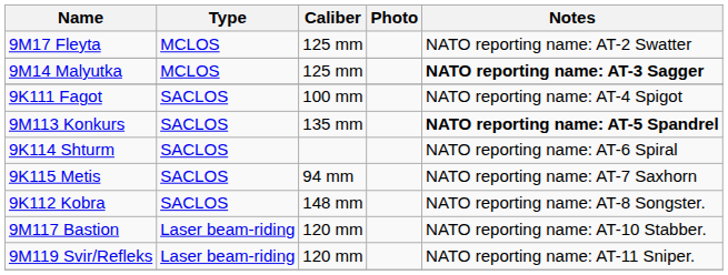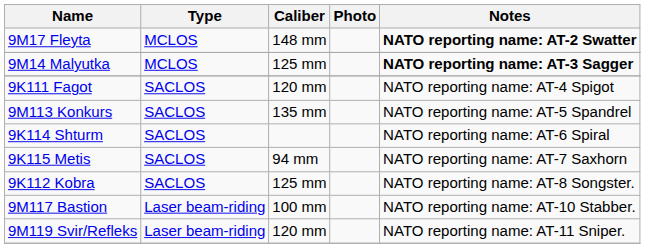 <table class="wikitable">
 <tr>
 <th>Name</th>
 <th>Type</th>
 <th>Caliber</th>
 <th>Photo</th>
 <th>Notes</th>
 </tr>
 <tr>
 <td><a href='#'>9M17 Fleyta</a></td>
 <td><a href='#'>MCLOS</a></td>
-<td>125 mm</td>
+<td>148 mm</td>
 <td></td>
-<td>NATO reporting name: AT-2 Swatter</td>
+<td><strong>NATO reporting name: AT-2 Swatter</strong></td>
 </tr>
 <tr>
 </tr>
 <tr>
 <td><a href='#'>9M14 Malyutka</a></td>
 <td><a href='#'>MCLOS</a></td>
 <td>125 mm</td>
 <td></td>
 <td><strong>NATO reporting name: AT-3 Sagger</strong></td>
 </tr>
 <tr>
 </tr>
 <tr>
 <td><a href='#'>9K111 Fagot</a></td>
 <td><a href='#'>SACLOS</a></td>
-<td>100 mm</td>
+<td>120 mm</td>
 <td></td>
 <td>NATO reporting name: AT-4 Spigot</td>
 </tr>
 <tr>
 <td><a href='#'>9M113 Konkurs</a></td>
 <td><a href='#'>SACLOS</a></td>
 <td>135 mm</td>
 <td></td>
-<td><strong>NATO reporting name: AT-5 Spandrel</strong></td>
+<td>NATO reporting name: AT-5 Spandrel</td>
 </tr>
 <tr>
 <td><a href='#'>9K114 Shturm</a></td>
 <td><a href='#'>SACLOS</a></td>
 <td></td>
 <td></td>
 <td>NATO reporting name: AT-6 Spiral</td>
 </tr>
 <tr>
 <td><a href='#'>9K115 Metis</a></td>
 <td><a href='#'>SACLOS</a></td>
 <td>94 mm</td>
 <td></td>
 <td>NATO reporting name: AT-7 Saxhorn </td>
 </tr>
 <tr>
 <td><a href='#'>9K112 Kobra</a></td>
 <td><a href='#'>SACLOS</a></td>
-<td>148 mm</td>
+<td>125 mm</td>
 <td></td>
 <td>NATO reporting name: AT-8 Songster.</td>
 </tr>
 <tr>
 <td><a href='#'>9M117 Bastion</a></td>
 <td><a href='#'>Laser beam-riding</a></td>
-<td>120 mm</td>
+<td>100 mm</td>
 <td></td>
 <td>NATO reporting name: AT-10 Stabber.</td>
 </tr>
 <tr>
 <td><a href='#'>9M119 Svir/Refleks</a></td>
 <td><a href='#'>Laser beam-riding</a></td>
 <td>120 mm</td>
 <td></td>
 <td>NATO reporting name: AT-11 Sniper.</td>
 </tr>
 <tr>
 </tr>
 </table>
